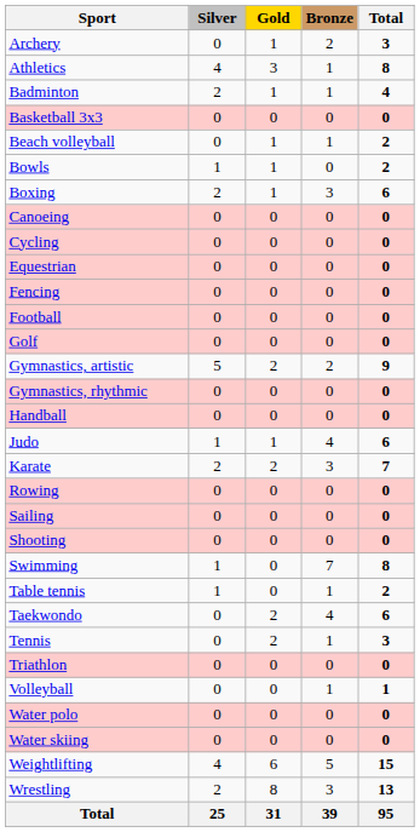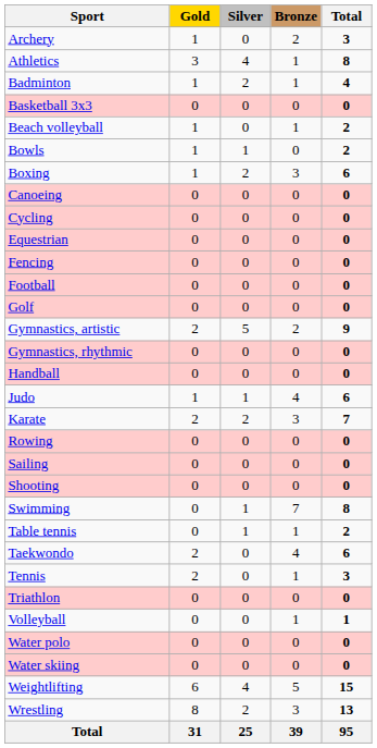 <table class="wikitable sortable" style="text-align:center;">
 <tr>
 <th width=180>Sport</th>
+<th scope="col" style="background:gold; width:50px;">Gold</th>
 <th scope="col" style="background:silver; width:50px;">Silver</th>
-<th scope="col" style="background:gold; width:50px;">Gold</th>
 <th scope="col" style="background:#cc9966; width:50px;">Bronze</th>
 <th width=50>Total</th>
 </tr>
 <tr>
 <td align=left><a href='#'>Archery</a></td>
+<td>1</td>
 <td>0</td>
-<td>1</td>
 <td>2</td>
 <td><strong>3</strong></td>
 </tr>
 <tr>
 <td align=left><a href='#'>Athletics</a></td>
+<td>3</td>
 <td>4</td>
-<td>3</td>
 <td>1</td>
 <td><strong>8</strong></td>
 </tr>
 <tr>
 <td align=left><a href='#'>Badminton</a></td>
+<td>1</td>
 <td>2</td>
-<td>1</td>
 <td>1</td>
 <td><strong>4</strong></td>
 </tr>
 <tr bgcolor=#FFCCCC>
 <td align=left><a href='#'>Basketball 3x3</a></td>
 <td>0</td>
 <td>0</td>
 <td>0</td>
 <td><strong>0</strong></td>
 </tr>
 <tr>
 <td align=left><a href='#'>Beach volleyball</a></td>
+<td>1</td>
 <td>0</td>
-<td>1</td>
 <td>1</td>
 <td><strong>2</strong></td>
 </tr>
 <tr>
 <td align=left><a href='#'>Bowls</a></td>
 <td>1</td>
 <td>1</td>
 <td>0</td>
 <td><strong>2</strong></td>
 </tr>
 <tr>
 <td align=left><a href='#'>Boxing</a></td>
+<td>1</td>
 <td>2</td>
-<td>1</td>
 <td>3</td>
 <td><strong>6</strong></td>
 </tr>
 <tr bgcolor=#FFCCCC>
 <td align=left><a href='#'>Canoeing</a></td>
 <td>0</td>
 <td>0</td>
 <td>0</td>
 <td><strong>0</strong></td>
 </tr>
 <tr bgcolor=#FFCCCC>
 <td align=left><a href='#'>Cycling</a></td>
 <td>0</td>
 <td>0</td>
 <td>0</td>
 <td><strong>0</strong></td>
 </tr>
 <tr bgcolor=#FFCCCC>
 <td align=left><a href='#'>Equestrian</a></td>
 <td>0</td>
 <td>0</td>
 <td>0</td>
 <td><strong>0</strong></td>
 </tr>
 <tr bgcolor=#FFCCCC>
 <td align=left><a href='#'>Fencing</a></td>
 <td>0</td>
 <td>0</td>
 <td>0</td>
 <td><strong>0</strong></td>
 </tr>
 <tr bgcolor=#FFCCCC>
 <td align=left><a href='#'>Football</a></td>
 <td>0</td>
 <td>0</td>
 <td>0</td>
 <td><strong>0</strong></td>
 </tr>
 <tr bgcolor=#FFCCCC>
 <td align=left><a href='#'>Golf</a></td>
 <td>0</td>
 <td>0</td>
 <td>0</td>
 <td><strong>0</strong></td>
 </tr>
 <tr>
 <td align=left><a href='#'>Gymnastics, artistic</a></td>
+<td>2</td>
 <td>5</td>
-<td>2</td>
 <td>2</td>
 <td><strong>9</strong></td>
 </tr>
 <tr bgcolor=#FFCCCC>
 <td align=left><a href='#'>Gymnastics, rhythmic</a></td>
 <td>0</td>
 <td>0</td>
 <td>0</td>
 <td><strong>0</strong></td>
 </tr>
 <tr bgcolor=#FFCCCC>
 <td align=left><a href='#'>Handball</a></td>
 <td>0</td>
 <td>0</td>
 <td>0</td>
 <td><strong>0</strong></td>
 </tr>
 <tr>
 <td align=left><a href='#'>Judo</a></td>
 <td>1</td>
 <td>1</td>
 <td>4</td>
 <td><strong>6</strong></td>
 </tr>
 <tr>
 <td align=left><a href='#'>Karate</a></td>
 <td>2</td>
 <td>2</td>
 <td>3</td>
 <td><strong>7</strong></td>
 </tr>
 <tr bgcolor=#FFCCCC>
 <td align=left><a href='#'>Rowing</a></td>
 <td>0</td>
 <td>0</td>
 <td>0</td>
 <td><strong>0</strong></td>
 </tr>
 <tr bgcolor=#FFCCCC>
 <td align=left><a href='#'>Sailing</a></td>
 <td>0</td>
 <td>0</td>
 <td>0</td>
 <td><strong>0</strong></td>
 </tr>
 <tr bgcolor=#FFCCCC>
 <td align=left><a href='#'>Shooting</a></td>
 <td>0</td>
 <td>0</td>
 <td>0</td>
 <td><strong>0</strong></td>
 </tr>
 <tr>
 <td align=left><a href='#'>Swimming</a></td>
+<td>0</td>
 <td>1</td>
-<td>0</td>
 <td>7</td>
 <td><strong>8</strong></td>
 </tr>
 <tr>
 <td align=left><a href='#'>Table tennis</a></td>
+<td>0</td>
 <td>1</td>
-<td>0</td>
 <td>1</td>
 <td><strong>2</strong></td>
 </tr>
 <tr>
 <td align=left><a href='#'>Taekwondo</a></td>
+<td>2</td>
 <td>0</td>
-<td>2</td>
 <td>4</td>
 <td><strong>6</strong></td>
 </tr>
 <tr>
 <td align=left><a href='#'>Tennis</a></td>
+<td>2</td>
 <td>0</td>
-<td>2</td>
 <td>1</td>
 <td><strong>3</strong></td>
 </tr>
 <tr bgcolor=#FFCCCC>
 <td align=left><a href='#'>Triathlon</a></td>
 <td>0</td>
 <td>0</td>
 <td>0</td>
 <td><strong>0</strong></td>
 </tr>
 <tr>
 <td align=left><a href='#'>Volleyball</a></td>
 <td>0</td>
 <td>0</td>
 <td>1</td>
 <td><strong>1</strong></td>
 </tr>
 <tr bgcolor=#FFCCCC>
 <td align=left><a href='#'>Water polo</a></td>
 <td>0</td>
 <td>0</td>
 <td>0</td>
 <td><strong>0</strong></td>
 </tr>
 <tr bgcolor=#FFCCCC>
 <td align=left><a href='#'>Water skiing</a></td>
 <td>0</td>
 <td>0</td>
 <td>0</td>
 <td><strong>0</strong></td>
 </tr>
 <tr>
 <td align=left><a href='#'>Weightlifting</a></td>
+<td>6</td>
 <td>4</td>
-<td>6</td>
 <td>5</td>
 <td><strong>15</strong></td>
 </tr>
 <tr>
 <td align=left><a href='#'>Wrestling</a></td>
+<td>8</td>
 <td>2</td>
-<td>8</td>
 <td>3</td>
 <td><strong>13</strong></td>
 </tr>
 <tr>
 <th>Total</th>
+<th>31</th>
 <th>25</th>
-<th>31</th>
 <th>39</th>
 <th>95</th>
 </tr>
 </table>
